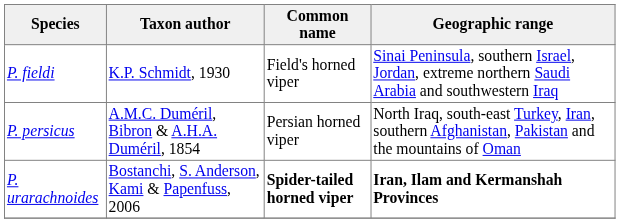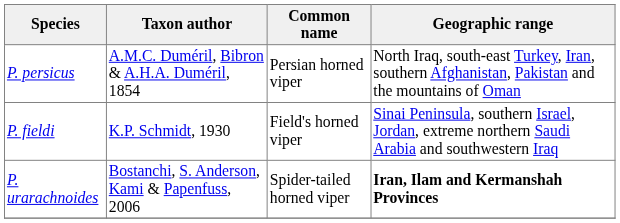 <table cellspacing=0 cellpadding=2 border=1 style="border-collapse: collapse;">
 <tr>
 <th bgcolor="#f0f0f0">Species</th>
 <th bgcolor="#f0f0f0">Taxon author</th>
 <th bgcolor="#f0f0f0">Common name</th>
 <th bgcolor="#f0f0f0">Geographic range</th>
 </tr>
 <tr>
+<td><em><a href='#'>P. persicus</a></em></td>
+<td><a href='#'>A.M.C. Duméril</a>, <a href='#'>Bibron</a> & <a href='#'>A.H.A. Duméril</a>, 1854</td>
+<td>Persian horned viper</td>
+<td>North Iraq, south-east <a href='#'>Turkey</a>, <a href='#'>Iran</a>, southern <a href='#'>Afghanistan</a>, <a href='#'>Pakistan</a> and the mountains of <a href='#'>Oman</a></td>
+</tr>
+<tr>
 <td><em><a href='#'>P. fieldi</a></em></td>
 <td><a href='#'>K.P. Schmidt</a>, 1930</td>
 <td>Field's horned viper</td>
 <td style="width:40%"><a href='#'>Sinai Peninsula</a>, southern <a href='#'>Israel</a>, <a href='#'>Jordan</a>, extreme northern <a href='#'>Saudi Arabia</a> and southwestern <a href='#'>Iraq</a></td>
 </tr>
 <tr>
-<td><em><a href='#'>P. persicus</a></em></td>
-<td><a href='#'>A.M.C. Duméril</a>, <a href='#'>Bibron</a> & <a href='#'>A.H.A. Duméril</a>, 1854</td>
-<td>Persian horned viper</td>
-<td>North Iraq, south-east <a href='#'>Turkey</a>, <a href='#'>Iran</a>, southern <a href='#'>Afghanistan</a>, <a href='#'>Pakistan</a> and the mountains of <a href='#'>Oman</a></td>
-</tr>
-<tr>
 <td><em><a href='#'>P. urarachnoides</a></em></td>
 <td><a href='#'>Bostanchi</a>, <a href='#'>S. Anderson</a>, <a href='#'>Kami</a> & <a href='#'>Papenfuss</a>, 2006</td>
-<td><strong>Spider-tailed horned viper</strong></td>
+<td>Spider-tailed horned viper</td>
 <td><strong>Iran, Ilam and Kermanshah Provinces</strong></td>
 </tr>
 <tr>
 </tr>
 </table>
